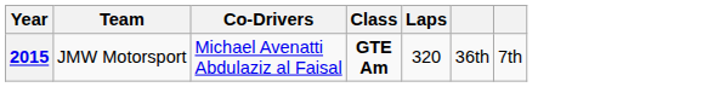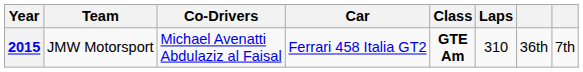 <table class="wikitable" style="text-align:center; font-size:90%">
 <tr>
 <th>Year</th>
 <th>Team</th>
 <th>Co-Drivers</th>
+<th>Car</th>
 <th>Class</th>
 <th>Laps</th>
 <th></th>
 <th></th>
 </tr>
 <tr>
 <th><a href='#'>2015</a></th>
 <td align="left"> JMW Motorsport</td>
 <td align="left"> <a href='#'>Michael Avenatti</a><br> <a href='#'>Abdulaziz al Faisal</a></td>
+<td align="left"><a href='#'>Ferrari 458 Italia GT2</a></td>
 <td><strong>GTE<br>Am</strong></td>
-<td>320</td>
+<td>310</td>
 <td>36th</td>
 <td>7th</td>
 </tr>
 </table>
